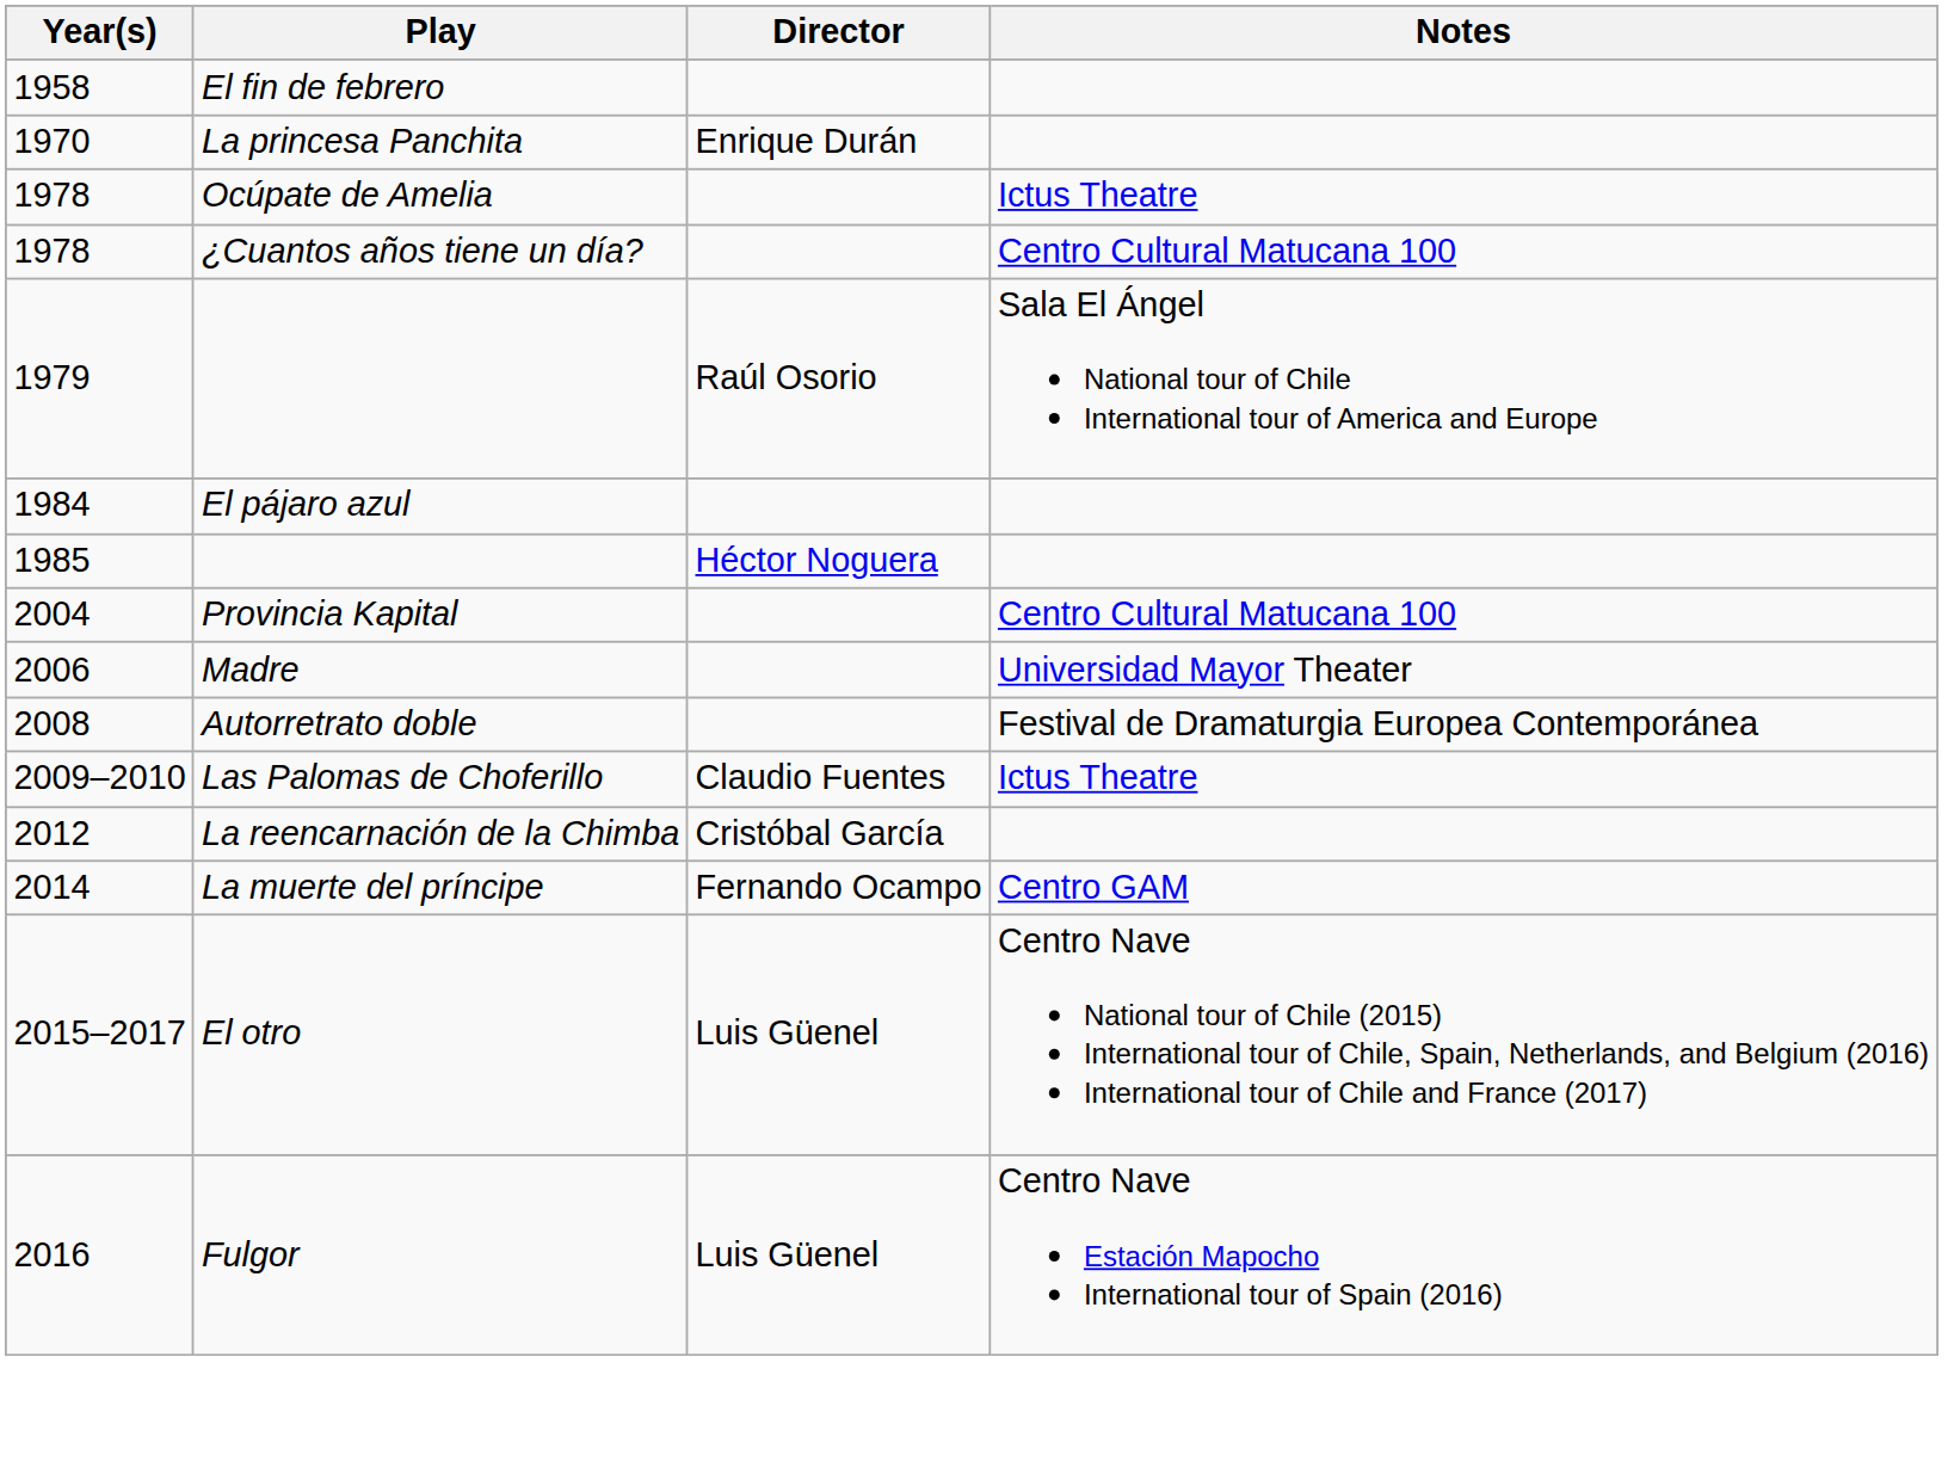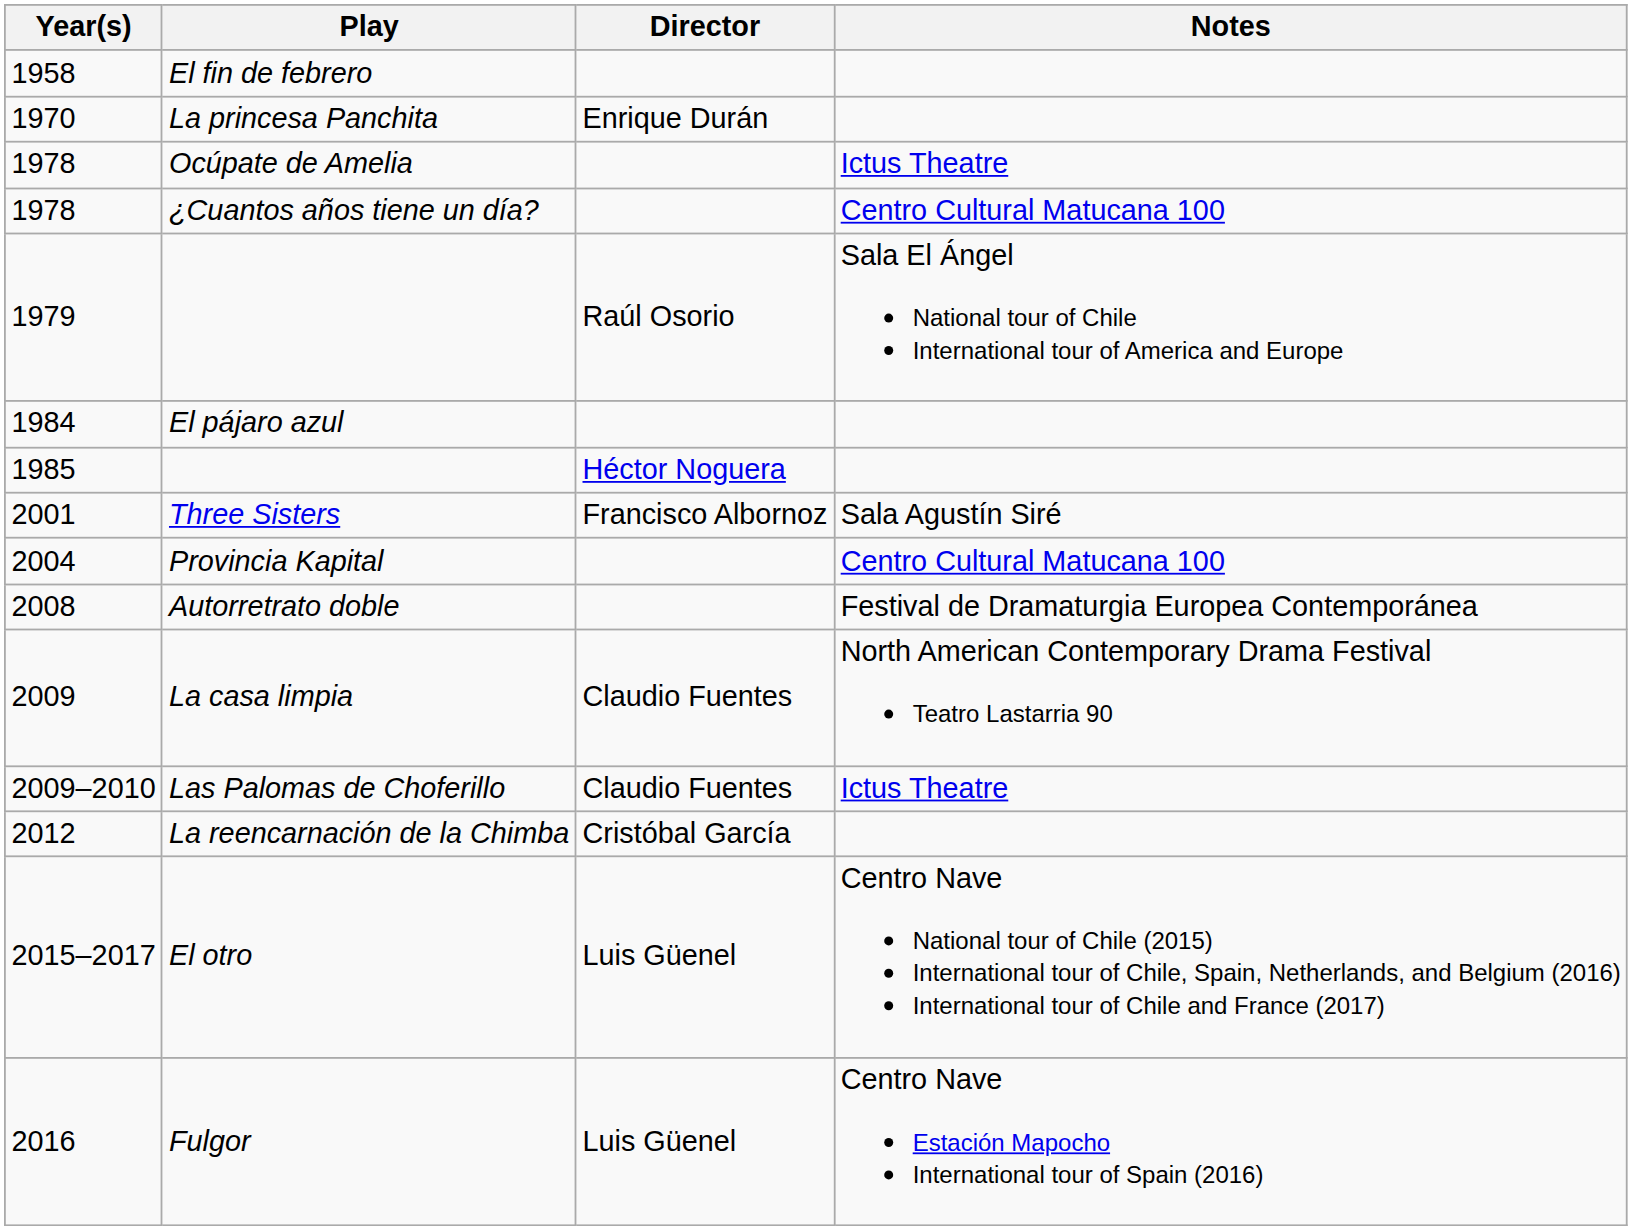 <table class="wikitable">
 <tr>
 <th>Year(s)</th>
 <th>Play</th>
 <th>Director</th>
 <th>Notes</th>
 </tr>
 <tr>
 <td>1958</td>
 <td><em>El fin de febrero</em></td>
 <td></td>
 <td></td>
 </tr>
 <tr>
 <td>1970</td>
 <td><em>La princesa Panchita</em></td>
 <td>Enrique Durán</td>
 <td></td>
 </tr>
 <tr>
 <td>1978</td>
 <td><em>Ocúpate de Amelia</em></td>
 <td></td>
 <td><a href='#'>Ictus Theatre</a></td>
 </tr>
 <tr>
 <td>1978</td>
 <td><em>¿Cuantos años tiene un día?</em></td>
 <td></td>
 <td><a href='#'>Centro Cultural Matucana 100</a></td>
 </tr>
 <tr>
 <td>1979</td>
 <td><em></em></td>
 <td>Raúl Osorio</td>
 <td>Sala El Ángel<br><ul><li><small>National tour of Chile</small></li><li><small>International tour of America and Europe</small></li></ul></td>
 </tr>
 <tr>
 <td>1984</td>
 <td><em>El pájaro azul</em></td>
 <td></td>
 <td></td>
 </tr>
 <tr>
 <td>1985</td>
 <td><em></em></td>
 <td><a href='#'>Héctor Noguera</a></td>
 <td></td>
 </tr>
 <tr>
+<td>2001</td>
+<td><em><a href='#'>Three Sisters</a></em></td>
+<td>Francisco Albornoz</td>
+<td>Sala Agustín Siré</td>
+</tr>
+<tr>
 <td>2004</td>
 <td><em>Provincia Kapital</em></td>
 <td></td>
 <td><a href='#'>Centro Cultural Matucana 100</a></td>
 </tr>
 <tr>
-<td>2006</td>
-<td><em>Madre</em></td>
-<td></td>
-<td><a href='#'>Universidad Mayor</a> Theater</td>
-</tr>
-<tr>
 <td>2008</td>
 <td><em>Autorretrato doble</em></td>
 <td></td>
 <td>Festival de Dramaturgia Europea Contemporánea</td>
+</tr>
+<tr>
+<td>2009</td>
+<td><em>La casa limpia</em></td>
+<td>Claudio Fuentes</td>
+<td>North American Contemporary Drama Festival<br><ul><li><small>Teatro Lastarria 90</small></li></ul></td>
 </tr>
 <tr>
 <td>2009–2010</td>
 <td><em>Las Palomas de Choferillo</em></td>
 <td>Claudio Fuentes</td>
 <td><a href='#'>Ictus Theatre</a></td>
 </tr>
 <tr>
 <td>2012</td>
 <td><em>La reencarnación de la Chimba</em></td>
 <td>Cristóbal García</td>
 <td></td>
 </tr>
 <tr>
-<td>2014</td>
-<td><em>La muerte del príncipe</em></td>
-<td>Fernando Ocampo</td>
-<td><a href='#'>Centro GAM</a></td>
-</tr>
-<tr>
 <td>2015–2017</td>
 <td><em>El otro</em></td>
 <td>Luis Güenel</td>
 <td>Centro Nave<br><ul><li><small>National tour of Chile (2015)</small></li><li><small>International tour of Chile, Spain, Netherlands, and Belgium (2016)</small></li><li><small>International tour of Chile and France (2017)</small></li></ul></td>
 </tr>
 <tr>
 <td>2016</td>
 <td><em>Fulgor </em></td>
 <td>Luis Güenel</td>
 <td>Centro Nave<br><ul><li><small><a href='#'>Estación Mapocho</a></small></li><li><small>International tour of Spain (2016)</small></li></ul></td>
 </tr>
 </table>
